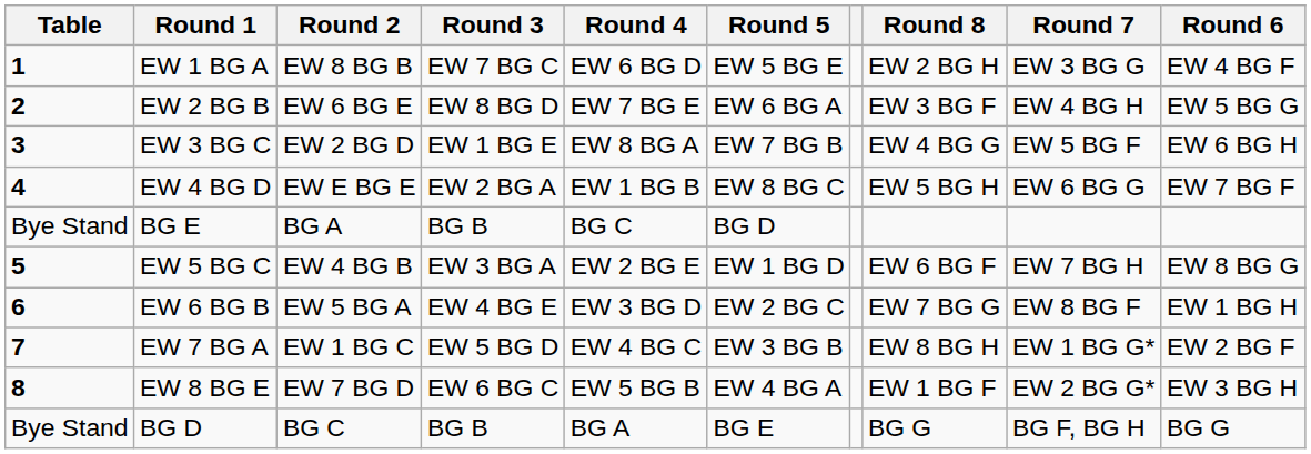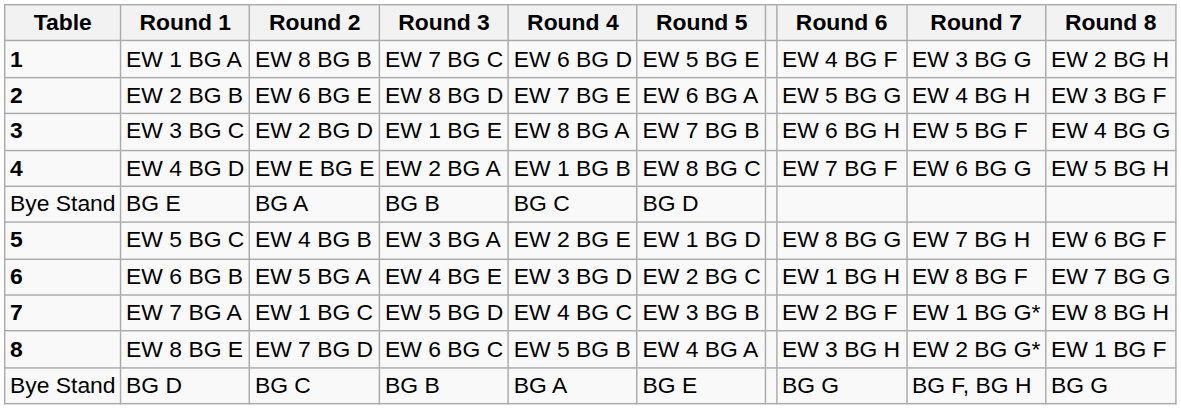 <table class="wikitable">
 <tr>
 <th>Table</th>
 <th>Round 1</th>
 <th>Round 2</th>
 <th>Round 3</th>
 <th>Round 4</th>
 <th>Round 5</th>
 <th></th>
+<th>Round 6</th>
+<th>Round 7</th>
 <th>Round 8</th>
-<th>Round 7</th>
-<th>Round 6</th>
 </tr>
 <tr>
 <td><strong>1</strong></td>
 <td>EW 1 BG A</td>
 <td>EW 8 BG B</td>
 <td>EW 7 BG C</td>
 <td>EW 6 BG D</td>
 <td>EW 5 BG E</td>
 <td></td>
+<td>EW 4 BG F</td>
+<td>EW 3 BG G</td>
 <td>EW 2 BG H</td>
-<td>EW 3 BG G</td>
-<td>EW 4 BG F</td>
 </tr>
 <tr>
 <td><strong>2</strong></td>
 <td>EW 2 BG B</td>
 <td>EW 6 BG E</td>
 <td>EW 8 BG D</td>
 <td>EW 7 BG E</td>
 <td>EW 6 BG A</td>
 <td></td>
+<td>EW 5 BG G</td>
+<td>EW 4 BG H</td>
 <td>EW 3 BG F</td>
-<td>EW 4 BG H</td>
-<td>EW 5 BG G</td>
 </tr>
 <tr>
 <td><strong>3</strong></td>
 <td>EW 3 BG C</td>
 <td>EW 2 BG D</td>
 <td>EW 1 BG E</td>
 <td>EW 8 BG A</td>
 <td>EW 7 BG B</td>
 <td></td>
+<td>EW 6 BG H</td>
+<td>EW 5 BG F</td>
 <td>EW 4 BG G</td>
-<td>EW 5 BG F</td>
-<td>EW 6 BG H</td>
 </tr>
 <tr>
 <td><strong>4</strong></td>
 <td>EW 4 BG D</td>
 <td>EW E BG E</td>
 <td>EW 2 BG A</td>
 <td>EW 1 BG B</td>
 <td>EW 8 BG C</td>
 <td></td>
+<td>EW 7 BG F</td>
+<td>EW 6 BG G</td>
 <td>EW 5 BG H</td>
-<td>EW 6 BG G</td>
-<td>EW 7 BG F</td>
 </tr>
 <tr>
 <td>Bye Stand</td>
 <td>BG E</td>
 <td>BG A</td>
 <td>BG B</td>
 <td>BG C</td>
 <td>BG D</td>
 <td></td>
 <td></td>
 <td></td>
 <td></td>
 </tr>
 <tr>
 <td><strong>5</strong></td>
 <td>EW 5 BG C</td>
 <td>EW 4 BG B</td>
 <td>EW 3 BG A</td>
 <td>EW 2 BG E</td>
 <td>EW 1 BG D</td>
 <td></td>
+<td>EW 8 BG G</td>
+<td>EW 7 BG H</td>
 <td>EW 6 BG F</td>
-<td>EW 7 BG H</td>
-<td>EW 8 BG G</td>
 </tr>
 <tr>
 <td><strong>6</strong></td>
 <td>EW 6 BG B</td>
 <td>EW 5 BG A</td>
 <td>EW 4 BG E</td>
 <td>EW 3 BG D</td>
 <td>EW 2 BG C</td>
 <td></td>
+<td>EW 1 BG H</td>
+<td>EW 8 BG F</td>
 <td>EW 7 BG G</td>
-<td>EW 8 BG F</td>
-<td>EW 1 BG H</td>
 </tr>
 <tr>
 <td><strong>7</strong></td>
 <td>EW 7 BG A</td>
 <td>EW 1 BG C</td>
 <td>EW 5 BG D</td>
 <td>EW 4 BG C</td>
 <td>EW 3 BG B</td>
 <td></td>
+<td>EW 2 BG F</td>
+<td>EW 1 BG G*</td>
 <td>EW 8 BG H</td>
-<td>EW 1 BG G*</td>
-<td>EW 2 BG F</td>
 </tr>
 <tr>
 <td><strong>8</strong></td>
 <td>EW 8 BG E</td>
 <td>EW 7 BG D</td>
 <td>EW 6 BG C</td>
 <td>EW 5 BG B</td>
 <td>EW 4 BG A</td>
 <td></td>
+<td>EW 3 BG H</td>
+<td>EW 2 BG G*</td>
 <td>EW 1 BG F</td>
-<td>EW 2 BG G*</td>
-<td>EW 3 BG H</td>
 </tr>
 <tr>
 <td>Bye Stand</td>
 <td>BG D</td>
 <td>BG C</td>
 <td>BG B</td>
 <td>BG A</td>
 <td>BG E</td>
 <td></td>
 <td>BG G</td>
 <td>BG F, BG H</td>
 <td>BG G</td>
 </tr>
 </table>
